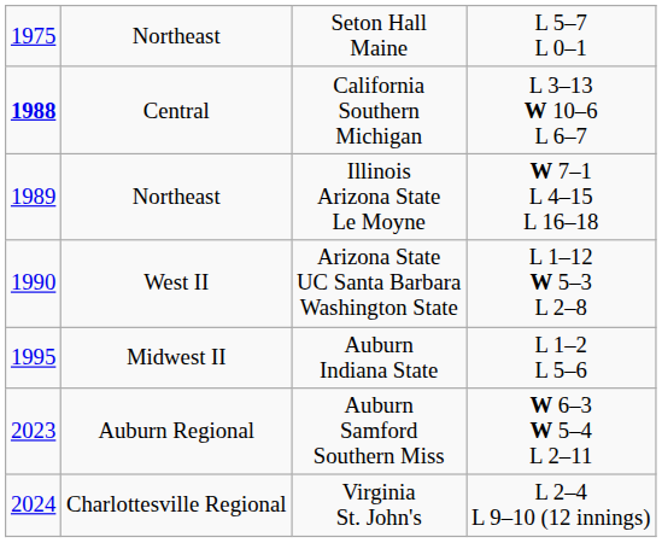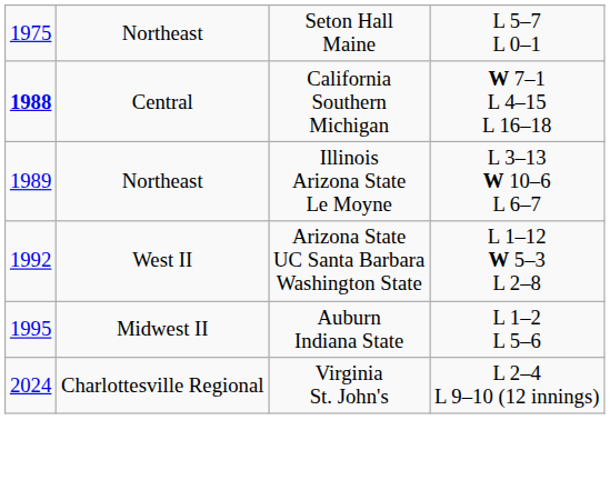 <table class="wikitable" style="text-align:center">
 <tr>
 <td><a href='#'>1975</a></td>
 <td>Northeast</td>
 <td>Seton Hall<br>Maine</td>
 <td>L 5–7<br>L 0–1</td>
 </tr>
 <tr>
 <td><strong><a href='#'>1988</a></strong></td>
 <td>Central</td>
 <td>California<br>Southern<br>Michigan</td>
-<td>L 3–13<br><strong>W</strong> 10–6<br>L 6–7</td>
+<td><strong>W</strong> 7–1<br>L 4–15<br>L 16–18</td>
 </tr>
 <tr>
 <td><a href='#'>1989</a></td>
 <td>Northeast</td>
 <td>Illinois<br>Arizona State<br>Le Moyne</td>
-<td><strong>W</strong> 7–1<br>L 4–15<br>L 16–18</td>
+<td>L 3–13<br><strong>W</strong> 10–6<br>L 6–7</td>
 </tr>
 <tr>
-<td><a href='#'>1990</a></td>
+<td><a href='#'>1992</a></td>
 <td>West II</td>
 <td>Arizona State<br>UC Santa Barbara<br>Washington State</td>
 <td>L 1–12<br><strong>W</strong> 5–3<br>L 2–8</td>
 </tr>
 <tr>
 <td><a href='#'>1995</a></td>
 <td>Midwest II</td>
 <td>Auburn<br>Indiana State</td>
 <td>L 1–2<br>L 5–6</td>
 </tr>
 <tr>
-<td><a href='#'>2023</a></td>
-<td>Auburn Regional</td>
-<td>Auburn<br>Samford<br>Southern Miss</td>
-<td><strong>W</strong> 6–3<br> <strong>W</strong>  5–4<br> L 2–11</td>
-</tr>
-<tr>
 <td><a href='#'>2024</a></td>
 <td>Charlottesville Regional</td>
 <td>Virginia<br>St. John's</td>
 <td>L 2–4<br>L 9–10 (12 innings)</td>
 </tr>
 </table>
